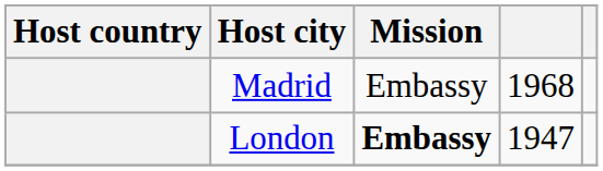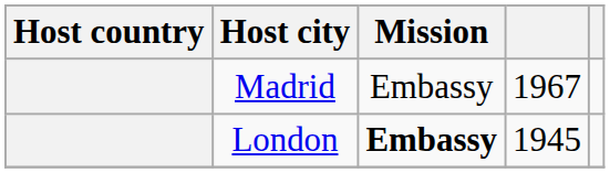 <table class="wikitable plainrowheaders" style="text-align:center;">
 <tr>
 <th scope="col">Host country</th>
 <th scope="col">Host city</th>
 <th scope="col">Mission</th>
 <th scope="col"></th>
 <th scope="col"></th>
 </tr>
 <tr>
 <th scope="row"></th>
 <td><a href='#'>Madrid</a></td>
 <td>Embassy</td>
-<td>1968</td>
+<td>1967</td>
 <td></td>
 </tr>
 <tr>
 <th scope="row"></th>
 <td><a href='#'>London</a></td>
 <td><strong>Embassy</strong></td>
-<td>1947</td>
+<td>1945</td>
 <td></td>
 </tr>
 <tr>
 </tr>
 </table>
